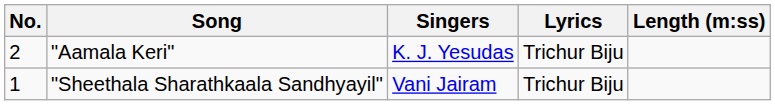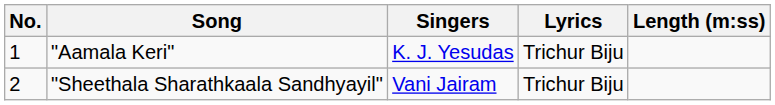 <table class="wikitable" style="font-size:95%;">
 <tr>
 <th>No.</th>
 <th>Song</th>
 <th>Singers</th>
 <th>Lyrics</th>
 <th>Length (m:ss)</th>
 </tr>
 <tr>
-<td>2</td>
+<td>1</td>
 <td>"Aamala Keri"</td>
 <td><a href='#'>K. J. Yesudas</a></td>
 <td>Trichur Biju</td>
 <td></td>
 </tr>
 <tr>
-<td>1</td>
+<td>2</td>
 <td>"Sheethala Sharathkaala Sandhyayil"</td>
 <td><a href='#'>Vani Jairam</a></td>
 <td>Trichur Biju</td>
 <td></td>
 </tr>
 </table>
